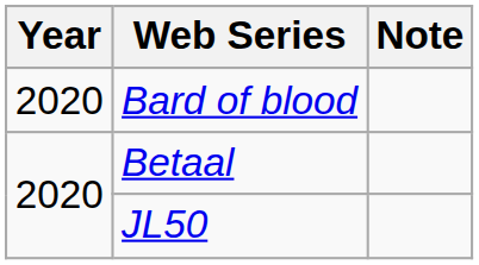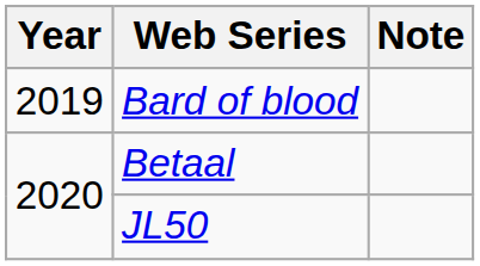 <table class="wikitable">
 <tr>
 <th>Year</th>
 <th>Web Series</th>
 <th>Note</th>
 </tr>
 <tr>
-<td>2020</td>
+<td>2019</td>
 <td><em><a href='#'>Bard of blood</a></em></td>
 <td></td>
 </tr>
 <tr>
 <td rowspan="2">2020</td>
 <td><em><a href='#'>Betaal</a></em></td>
 <td></td>
 </tr>
 <tr>
 <td><em><a href='#'>JL50</a></em></td>
 <td></td>
 </tr>
 </table>
